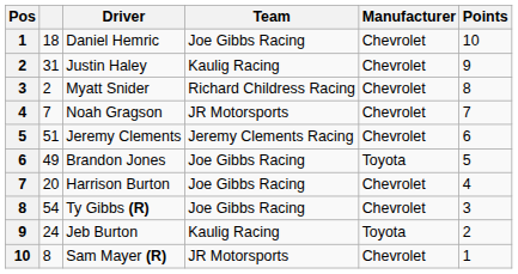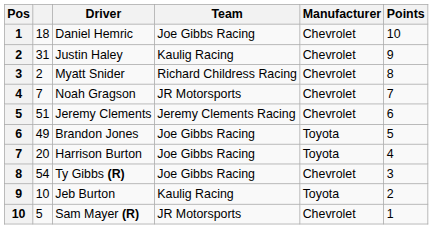 <table class="wikitable" style="font-size:98%">
 <tr>
 <th>Pos</th>
 <th></th>
 <th>Driver</th>
 <th>Team</th>
 <th>Manufacturer</th>
 <th>Points</th>
 </tr>
 <tr>
 <th>1</th>
 <td>18</td>
 <td>Daniel Hemric</td>
 <td>Joe Gibbs Racing</td>
 <td>Chevrolet</td>
 <td>10</td>
 </tr>
 <tr>
 <th>2</th>
 <td>31</td>
 <td>Justin Haley</td>
 <td>Kaulig Racing</td>
 <td>Chevrolet</td>
 <td>9</td>
 </tr>
 <tr>
 <th>3</th>
 <td>2</td>
 <td>Myatt Snider</td>
 <td>Richard Childress Racing</td>
 <td>Chevrolet</td>
 <td>8</td>
 </tr>
 <tr>
 <th>4</th>
 <td>7</td>
 <td>Noah Gragson</td>
 <td>JR Motorsports</td>
 <td>Chevrolet</td>
 <td>7</td>
 </tr>
 <tr>
 <th>5</th>
 <td>51</td>
 <td>Jeremy Clements</td>
 <td>Jeremy Clements Racing</td>
 <td>Chevrolet</td>
 <td>6</td>
 </tr>
 <tr>
 <th>6</th>
 <td>49</td>
 <td>Brandon Jones</td>
 <td>Joe Gibbs Racing</td>
 <td>Toyota</td>
 <td>5</td>
 </tr>
 <tr>
 <th>7</th>
 <td>20</td>
 <td>Harrison Burton</td>
 <td>Joe Gibbs Racing</td>
-<td>Chevrolet</td>
+<td>Toyota</td>
 <td>4</td>
 </tr>
 <tr>
 <th>8</th>
 <td>54</td>
 <td>Ty Gibbs <strong>(R)</strong></td>
 <td>Joe Gibbs Racing</td>
 <td>Chevrolet</td>
 <td>3</td>
 </tr>
 <tr>
 <th>9</th>
-<td>24</td>
+<td>10</td>
 <td>Jeb Burton</td>
 <td>Kaulig Racing</td>
 <td>Toyota</td>
 <td>2</td>
 </tr>
 <tr>
 <th>10</th>
-<td>8</td>
+<td>5</td>
 <td>Sam Mayer <strong>(R)</strong></td>
 <td>JR Motorsports</td>
 <td>Chevrolet</td>
 <td>1</td>
 </tr>
 </table>
